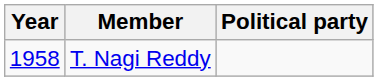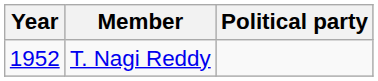 <table class="wikitable sortable">
 <tr>
 <th>Year</th>
 <th>Member</th>
 <th colspan="2">Political party</th>
 </tr>
 <tr>
-<td><a href='#'>1958</a></td>
+<td><a href='#'>1952</a></td>
 <td><a href='#'>T. Nagi Reddy</a></td>
 <td></td>
 </tr>
 </table>
